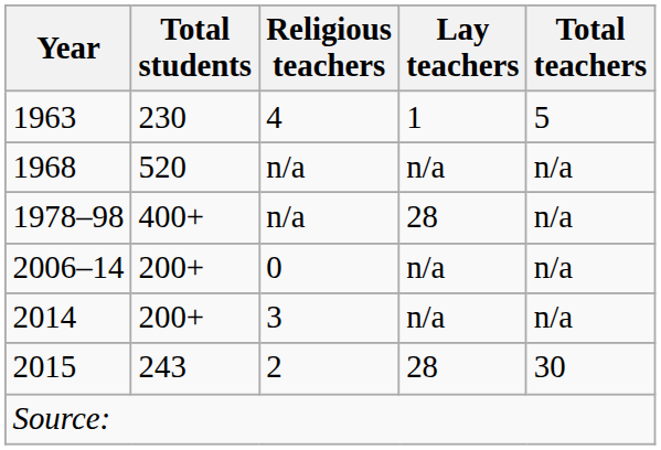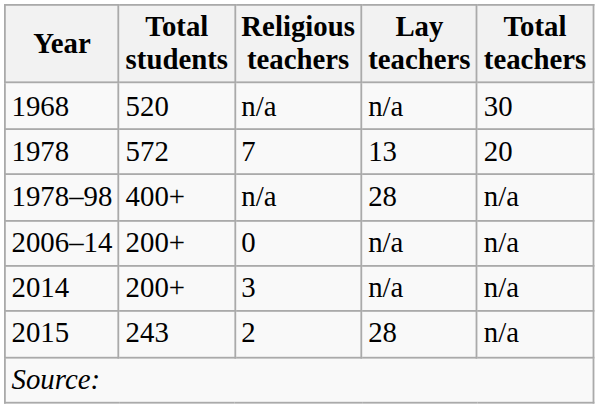 <table class="wikitable">
 <tr>
 <th>Year</th>
 <th>Total<br>students</th>
 <th>Religious<br>teachers</th>
 <th>Lay<br>teachers</th>
 <th>Total<br>teachers</th>
 </tr>
 <tr>
-<td>1963</td>
-<td>230</td>
-<td>4</td>
-<td>1</td>
-<td>5</td>
-</tr>
-<tr>
 <td>1968</td>
 <td>520</td>
 <td>n/a</td>
 <td>n/a</td>
-<td>n/a</td>
+<td>30</td>
+</tr>
+<tr>
+<td>1978</td>
+<td>572</td>
+<td>7</td>
+<td>13</td>
+<td>20</td>
 </tr>
 <tr>
 <td>1978–98</td>
 <td>400+</td>
 <td>n/a</td>
 <td>28</td>
 <td>n/a</td>
 </tr>
 <tr>
 <td>2006–14</td>
 <td>200+</td>
 <td>0</td>
 <td>n/a</td>
 <td>n/a</td>
 </tr>
 <tr>
 <td>2014</td>
 <td>200+</td>
 <td>3</td>
 <td>n/a</td>
 <td>n/a</td>
 </tr>
 <tr>
 <td>2015</td>
 <td>243</td>
 <td>2</td>
 <td>28</td>
-<td>30</td>
+<td>n/a</td>
 </tr>
 <tr>
 <td colspan="5"><em>Source:</em> </td>
 </tr>
 </table>
